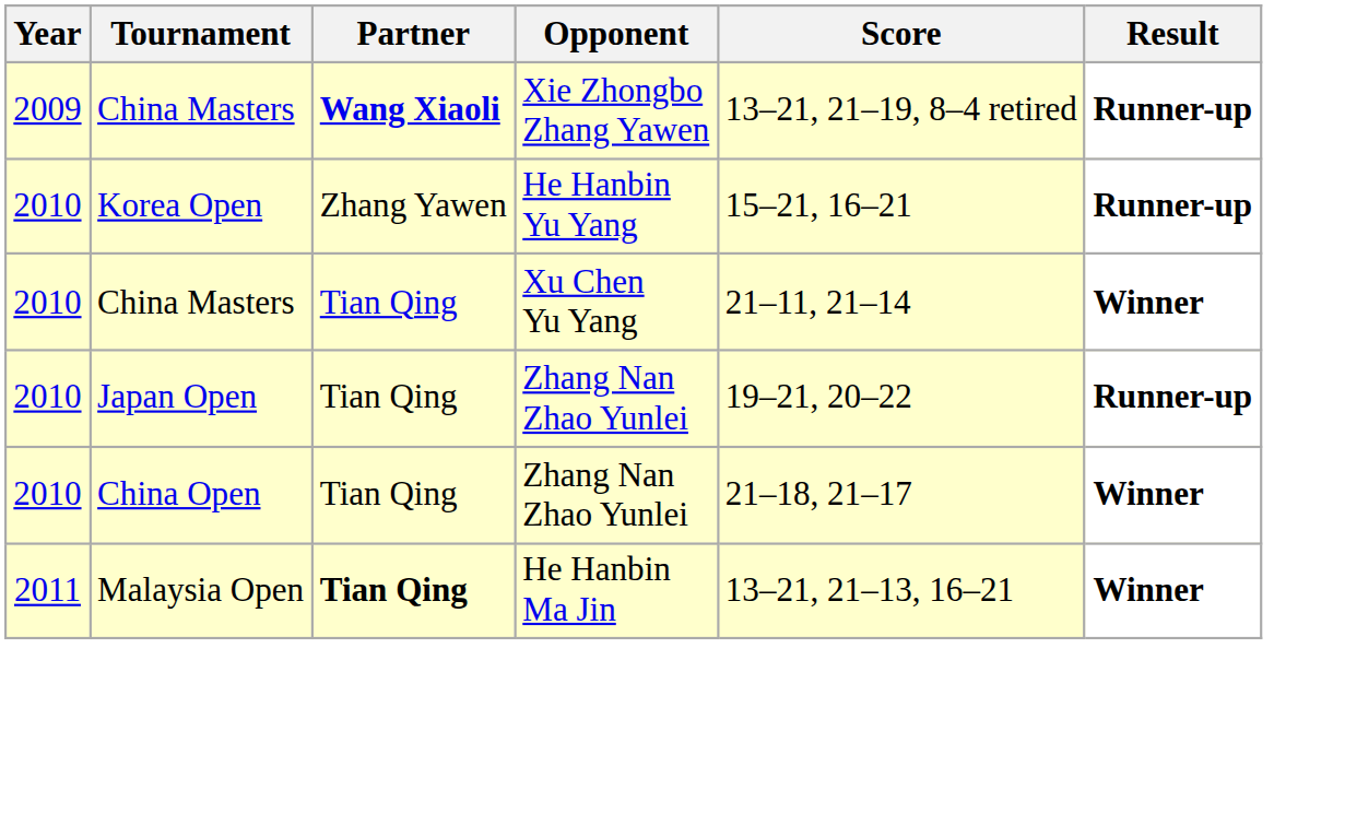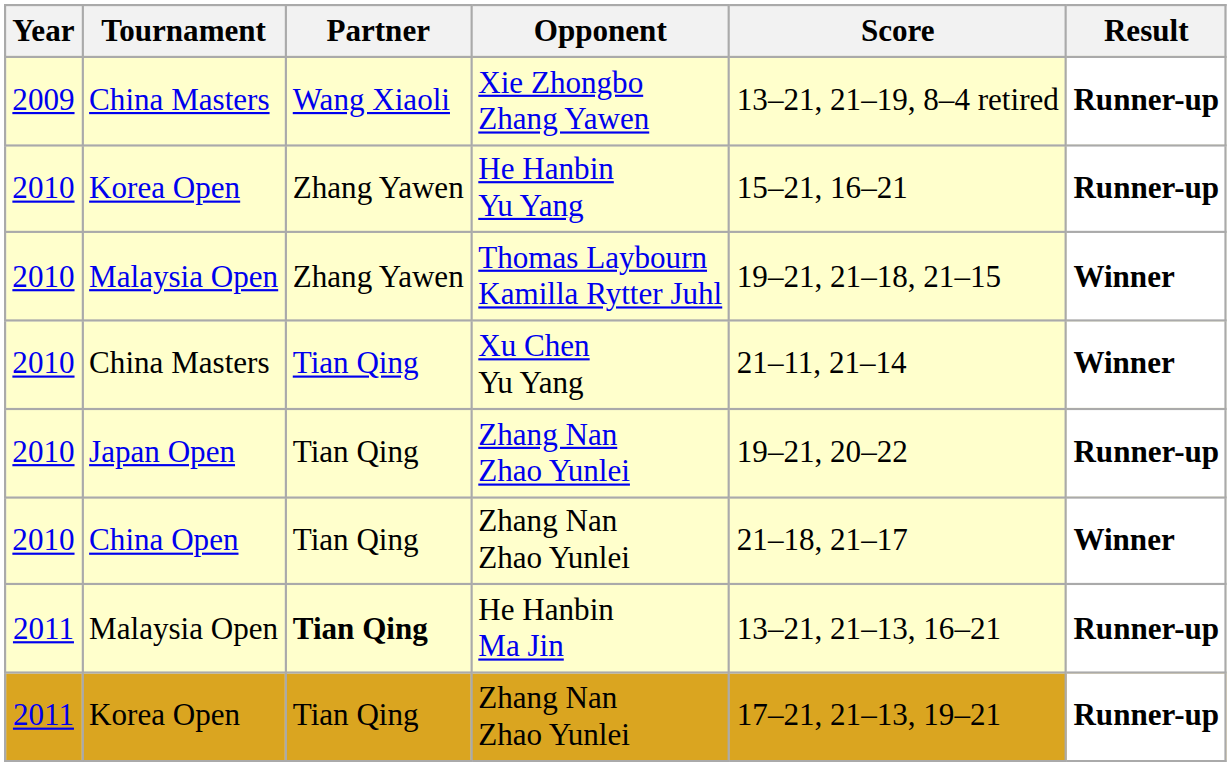 <table class="sortable wikitable" style="font-size: 90%;">
 <tr>
 <th>Year</th>
 <th>Tournament</th>
 <th>Partner</th>
 <th>Opponent</th>
 <th>Score</th>
 <th>Result</th>
 </tr>
 <tr style="background:#FFFFCC">
 <td align="center"><a href='#'>2009</a></td>
 <td align="left"><a href='#'>China Masters</a></td>
-<td align="left"><strong> <a href='#'>Wang Xiaoli</a></strong></td>
+<td align="left"> <a href='#'>Wang Xiaoli</a></td>
 <td align="left"> <a href='#'>Xie Zhongbo</a> <br>  <a href='#'>Zhang Yawen</a></td>
 <td align="left">13–21, 21–19, 8–4 retired</td>
 <td style="text-align:left; background:white"> <strong>Runner-up</strong></td>
 </tr>
 <tr style="background:#FFFFCC">
 <td align="center"><a href='#'>2010</a></td>
 <td align="left"><a href='#'>Korea Open</a></td>
 <td align="left"> Zhang Yawen</td>
 <td align="left"> <a href='#'>He Hanbin</a> <br>  <a href='#'>Yu Yang</a></td>
 <td align="left">15–21, 16–21</td>
 <td style="text-align:left; background:white"> <strong>Runner-up</strong></td>
+</tr>
+<tr style="background:#FFFFCC">
+<td align="center"><a href='#'>2010</a></td>
+<td align="left"><a href='#'>Malaysia Open</a></td>
+<td align="left"> Zhang Yawen</td>
+<td align="left"> <a href='#'>Thomas Laybourn</a> <br>  <a href='#'>Kamilla Rytter Juhl</a></td>
+<td align="left">19–21, 21–18, 21–15</td>
+<td style="text-align:left; background:white"> <strong>Winner</strong></td>
 </tr>
 <tr style="background:#FFFFCC">
 <td align="center"><a href='#'>2010</a></td>
 <td align="left">China Masters</td>
 <td align="left"> <a href='#'>Tian Qing</a></td>
 <td align="left"> <a href='#'>Xu Chen</a> <br>  Yu Yang</td>
 <td align="left">21–11, 21–14</td>
 <td style="text-align:left; background:white"> <strong>Winner</strong></td>
 </tr>
 <tr style="background:#FFFFCC">
 <td align="center"><a href='#'>2010</a></td>
 <td align="left"><a href='#'>Japan Open</a></td>
 <td align="left"> Tian Qing</td>
 <td align="left"> <a href='#'>Zhang Nan</a> <br>  <a href='#'>Zhao Yunlei</a></td>
 <td align="left">19–21, 20–22</td>
 <td style="text-align:left; background:white"> <strong>Runner-up</strong></td>
 </tr>
 <tr style="background:#FFFFCC">
 <td align="center"><a href='#'>2010</a></td>
 <td align="left"><a href='#'>China Open</a></td>
 <td align="left"> Tian Qing</td>
 <td align="left"> Zhang Nan <br>  Zhao Yunlei</td>
 <td align="left">21–18, 21–17</td>
 <td style="text-align:left; background:white"> <strong>Winner</strong></td>
 </tr>
 <tr style="background:#FFFFCC">
 <td align="center"><a href='#'>2011</a></td>
 <td align="left">Malaysia Open</td>
 <td align="left"><strong> Tian Qing</strong></td>
 <td align="left"> He Hanbin <br>  <a href='#'>Ma Jin</a></td>
 <td align="left">13–21, 21–13, 16–21</td>
-<td style="text-align:left; background:white"> <strong>Winner</strong></td>
+<td style="text-align:left; background:white"> <strong>Runner-up</strong></td>
+</tr>
+<tr style="background:#DAA520">
+<td align="center"><a href='#'>2011</a></td>
+<td align="left">Korea Open</td>
+<td align="left"> Tian Qing</td>
+<td align="left"> Zhang Nan <br>  Zhao Yunlei</td>
+<td align="left">17–21, 21–13, 19–21</td>
+<td style="text-align:left; background:white"> <strong>Runner-up</strong></td>
 </tr>
 </table>
